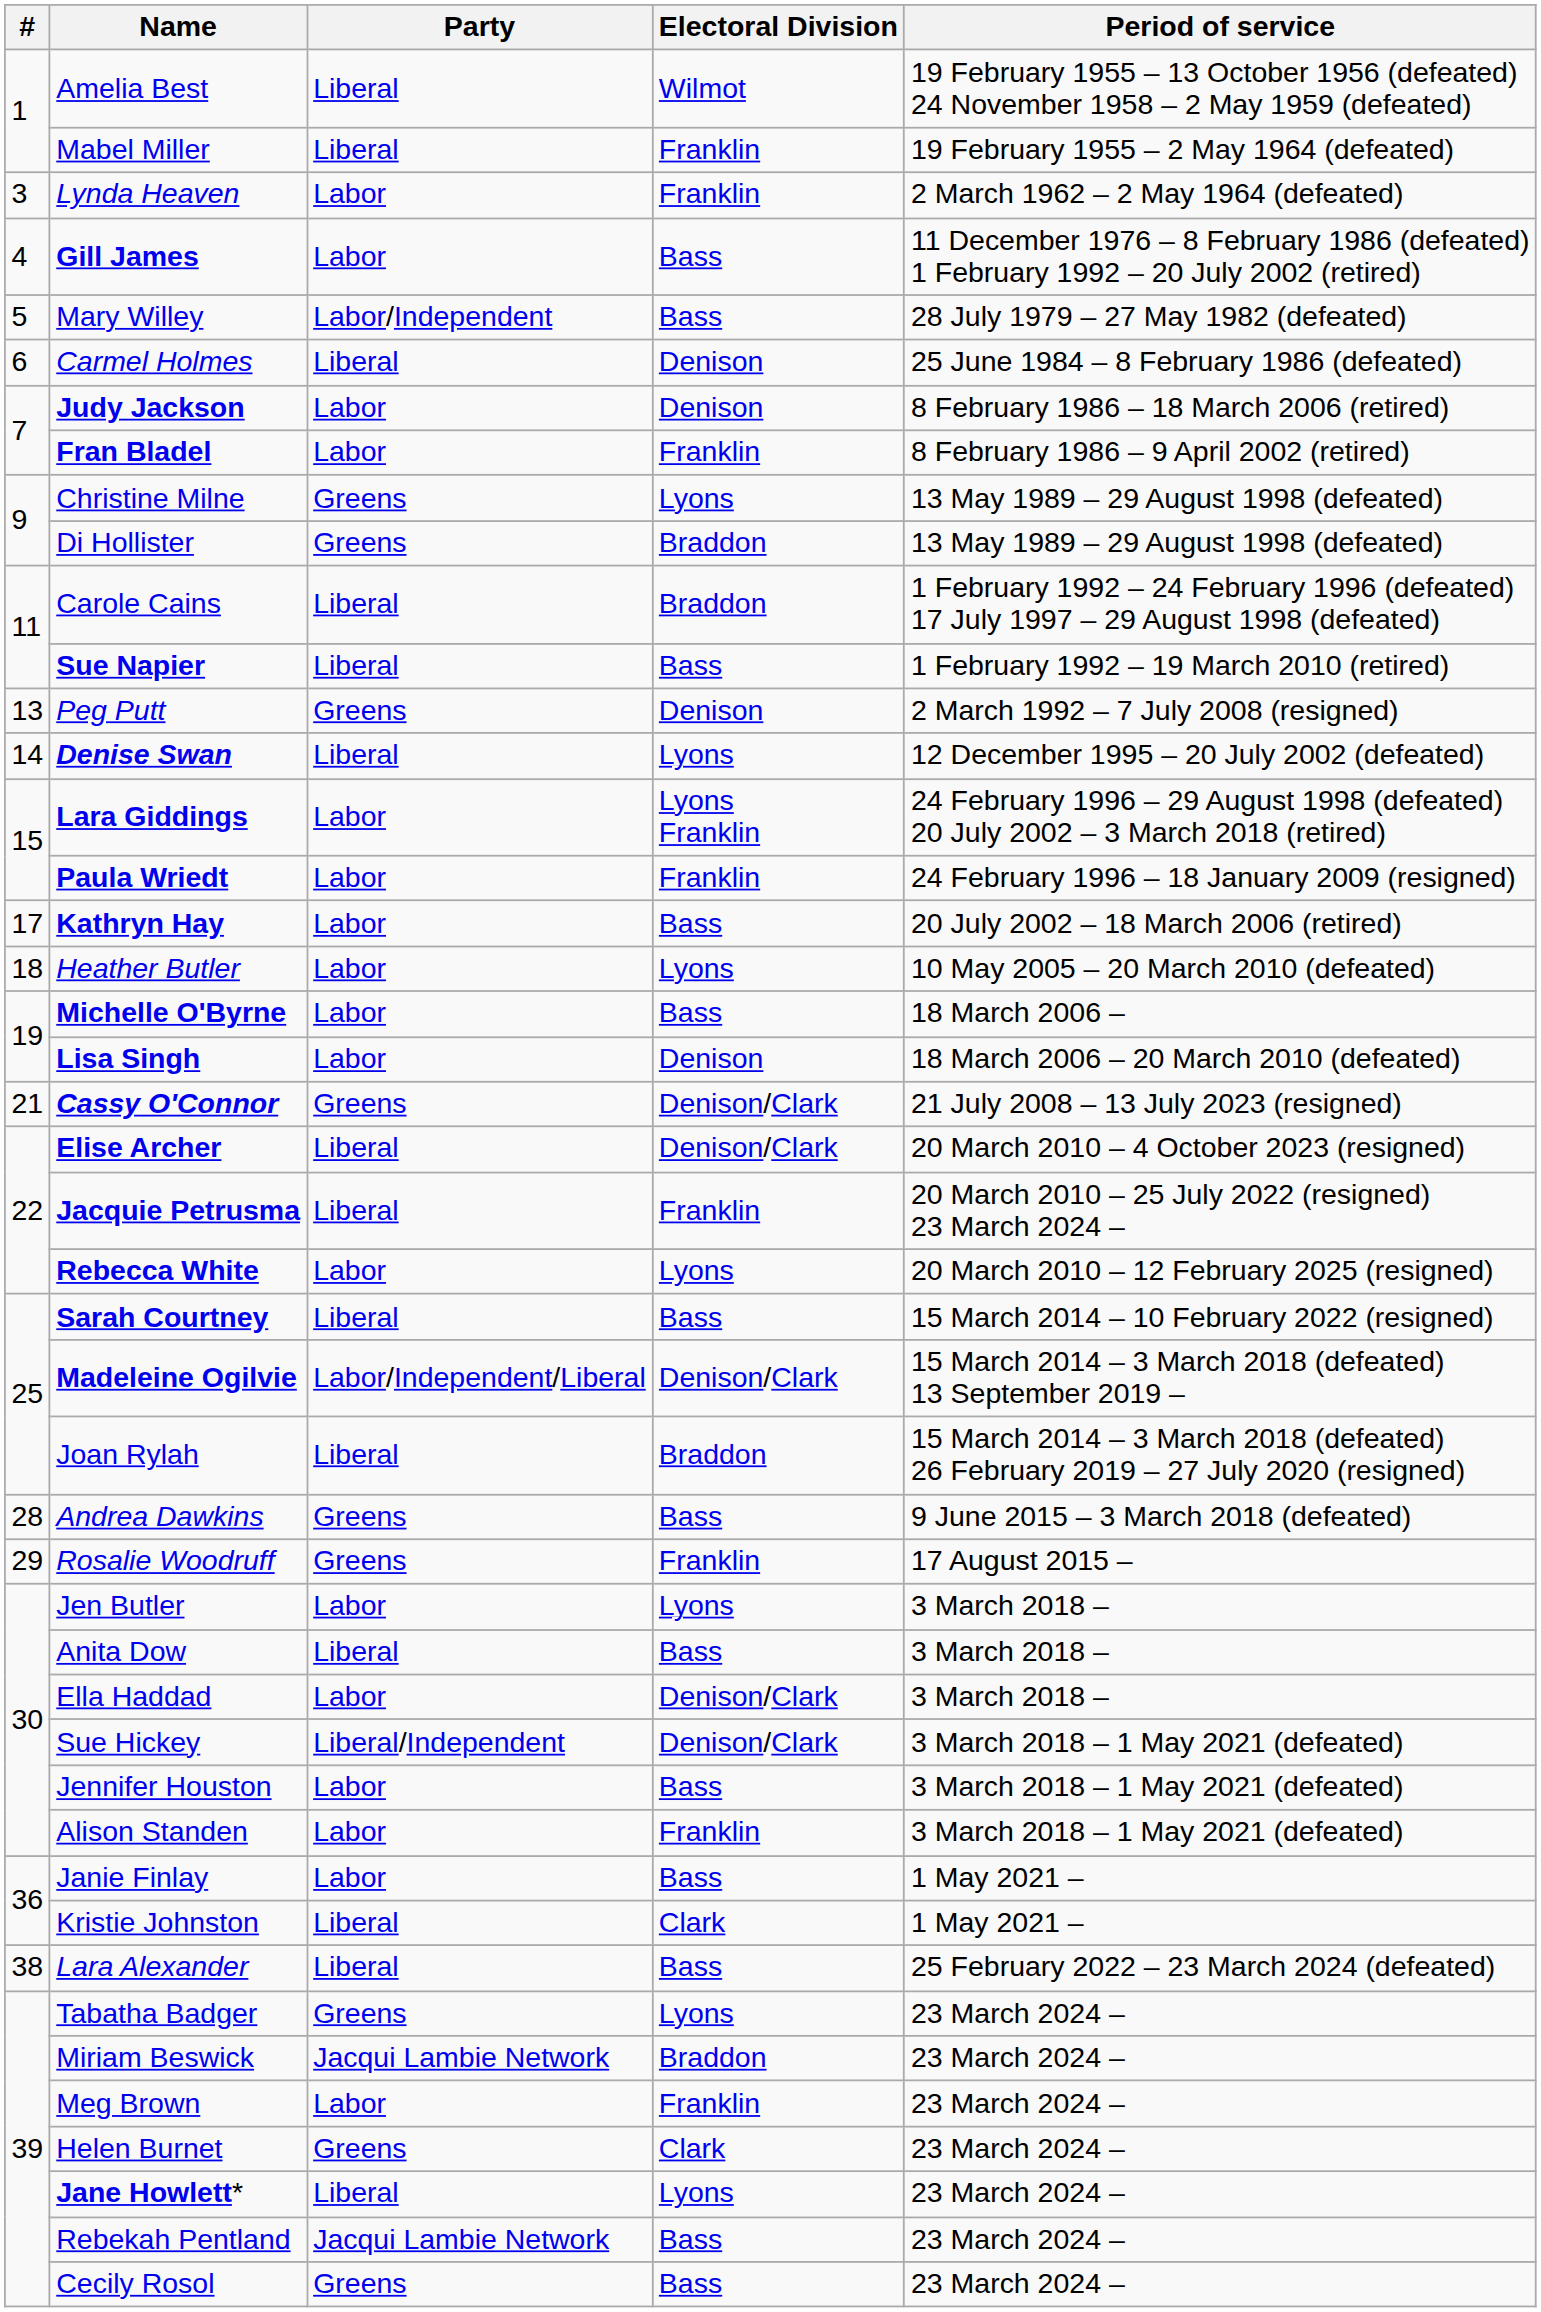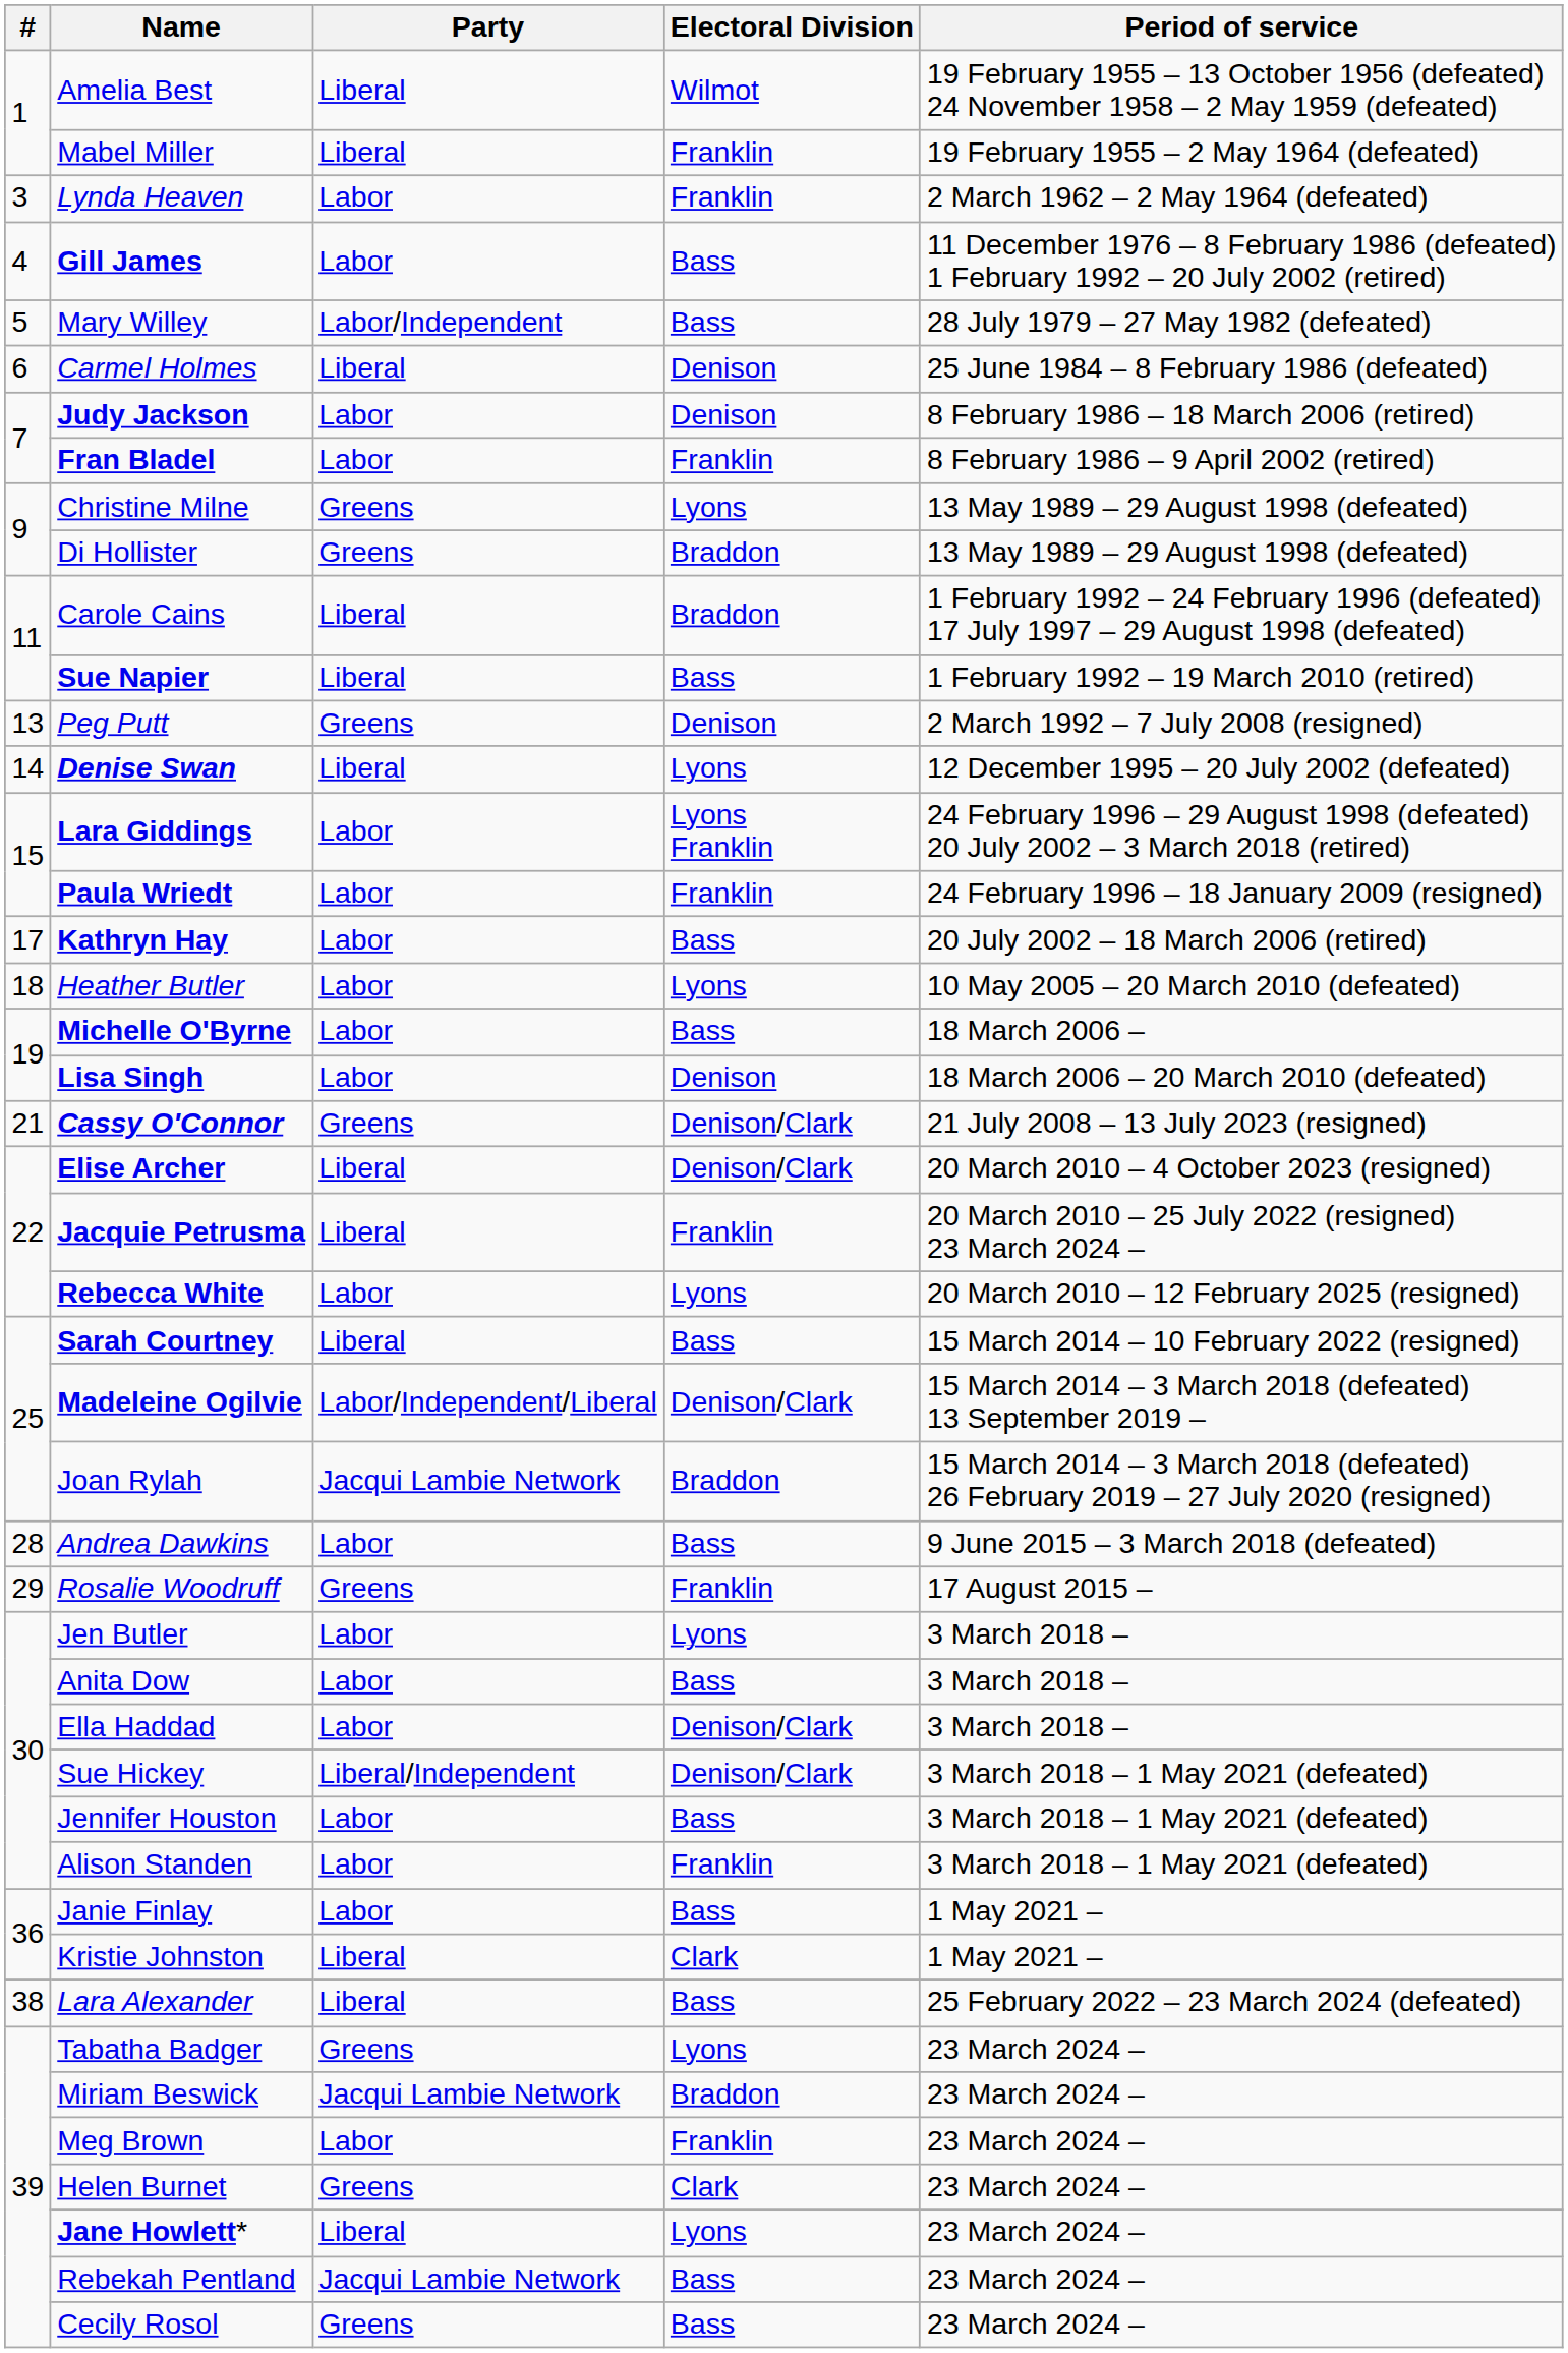 <table class="wikitable">
 <tr>
 <th>#</th>
 <th>Name</th>
 <th>Party</th>
 <th>Electoral Division</th>
 <th>Period of service</th>
 </tr>
 <tr>
 <td rowspan=2>1</td>
 <td><a href='#'>Amelia Best</a></td>
 <td><a href='#'>Liberal</a></td>
 <td><a href='#'>Wilmot</a></td>
 <td>19 February 1955 – 13 October 1956 (defeated) <br> 24 November 1958 – 2 May 1959 (defeated)</td>
 </tr>
 <tr>
 <td><a href='#'>Mabel Miller</a></td>
 <td><a href='#'>Liberal</a></td>
 <td><a href='#'>Franklin</a></td>
 <td>19 February 1955 – 2 May 1964 (defeated)</td>
 </tr>
 <tr>
 <td>3</td>
 <td><em><a href='#'>Lynda Heaven</a></em></td>
 <td><a href='#'>Labor</a></td>
 <td><a href='#'>Franklin</a></td>
 <td>2 March 1962 – 2 May 1964 (defeated)</td>
 </tr>
 <tr>
 <td>4</td>
 <td><strong><a href='#'>Gill James</a></strong></td>
 <td><a href='#'>Labor</a></td>
 <td><a href='#'>Bass</a></td>
 <td>11 December 1976 – 8 February 1986 (defeated) <br> 1 February 1992 – 20 July 2002 (retired)</td>
 </tr>
 <tr>
 <td>5</td>
 <td><a href='#'>Mary Willey</a></td>
 <td><a href='#'>Labor</a>/<a href='#'>Independent</a></td>
 <td><a href='#'>Bass</a></td>
 <td>28 July 1979 – 27 May 1982 (defeated)</td>
 </tr>
 <tr>
 <td>6</td>
 <td><em><a href='#'>Carmel Holmes</a></em></td>
 <td><a href='#'>Liberal</a></td>
 <td><a href='#'>Denison</a></td>
 <td>25 June 1984 – 8 February 1986 (defeated)</td>
 </tr>
 <tr>
 <td rowspan=2>7</td>
 <td><strong><a href='#'>Judy Jackson</a></strong></td>
 <td><a href='#'>Labor</a></td>
 <td><a href='#'>Denison</a></td>
 <td>8 February 1986 – 18 March 2006 (retired)</td>
 </tr>
 <tr>
 <td><strong><a href='#'>Fran Bladel</a></strong></td>
 <td><a href='#'>Labor</a></td>
 <td><a href='#'>Franklin</a></td>
 <td>8 February 1986 – 9 April 2002 (retired)</td>
 </tr>
 <tr>
 <td rowspan=2>9</td>
 <td><a href='#'>Christine Milne</a></td>
 <td><a href='#'>Greens</a></td>
 <td><a href='#'>Lyons</a></td>
 <td>13 May 1989 – 29 August 1998 (defeated)</td>
 </tr>
 <tr>
 <td><a href='#'>Di Hollister</a></td>
 <td><a href='#'>Greens</a></td>
 <td><a href='#'>Braddon</a></td>
 <td>13 May 1989 – 29 August 1998 (defeated)</td>
 </tr>
 <tr>
 <td rowspan=2>11</td>
 <td><a href='#'>Carole Cains</a></td>
 <td><a href='#'>Liberal</a></td>
 <td><a href='#'>Braddon</a></td>
 <td>1 February 1992 – 24 February 1996 (defeated) <br> 17 July 1997 – 29 August 1998 (defeated)</td>
 </tr>
 <tr>
 <td><strong><a href='#'>Sue Napier</a></strong></td>
 <td><a href='#'>Liberal</a></td>
 <td><a href='#'>Bass</a></td>
 <td>1 February 1992 – 19 March 2010 (retired)</td>
 </tr>
 <tr>
 <td>13</td>
 <td><em><a href='#'>Peg Putt</a></em></td>
 <td><a href='#'>Greens</a></td>
 <td><a href='#'>Denison</a></td>
 <td>2 March 1992 – 7 July 2008 (resigned)</td>
 </tr>
 <tr>
 <td>14</td>
 <td><strong><em><a href='#'>Denise Swan</a></em></strong></td>
 <td><a href='#'>Liberal</a></td>
 <td><a href='#'>Lyons</a></td>
 <td>12 December 1995 – 20 July 2002 (defeated)</td>
 </tr>
 <tr>
 <td rowspan=2>15</td>
 <td><strong><a href='#'>Lara Giddings</a></strong></td>
 <td><a href='#'>Labor</a></td>
 <td><a href='#'>Lyons</a> <br> <a href='#'>Franklin</a></td>
 <td>24 February 1996 – 29 August 1998 (defeated) <br> 20 July 2002 – 3 March 2018 (retired)</td>
 </tr>
 <tr>
 <td><strong><a href='#'>Paula Wriedt</a></strong></td>
 <td><a href='#'>Labor</a></td>
 <td><a href='#'>Franklin</a></td>
 <td>24 February 1996 – 18 January 2009 (resigned)</td>
 </tr>
 <tr>
 <td>17</td>
 <td><strong><a href='#'>Kathryn Hay</a></strong></td>
 <td><a href='#'>Labor</a></td>
 <td><a href='#'>Bass</a></td>
 <td>20 July 2002 – 18 March 2006 (retired)</td>
 </tr>
 <tr>
 <td>18</td>
 <td><em><a href='#'>Heather Butler</a></em></td>
 <td><a href='#'>Labor</a></td>
 <td><a href='#'>Lyons</a></td>
 <td>10 May 2005 – 20 March 2010 (defeated)</td>
 </tr>
 <tr>
 <td rowspan=2>19</td>
 <td><strong><a href='#'>Michelle O'Byrne</a></strong></td>
 <td><a href='#'>Labor</a></td>
 <td><a href='#'>Bass</a></td>
 <td>18 March 2006 –</td>
 </tr>
 <tr>
 <td><strong><a href='#'>Lisa Singh</a></strong></td>
 <td><a href='#'>Labor</a></td>
 <td><a href='#'>Denison</a></td>
 <td>18 March 2006 – 20 March 2010 (defeated)</td>
 </tr>
 <tr>
 <td>21</td>
 <td><strong><em><a href='#'>Cassy O'Connor</a></em></strong></td>
 <td><a href='#'>Greens</a></td>
 <td><a href='#'>Denison</a>/<a href='#'>Clark</a></td>
 <td>21 July 2008 – 13 July 2023 (resigned)</td>
 </tr>
 <tr>
 <td rowspan=3>22</td>
 <td><strong><a href='#'>Elise Archer</a></strong></td>
 <td><a href='#'>Liberal</a></td>
 <td><a href='#'>Denison</a>/<a href='#'>Clark</a></td>
 <td>20 March 2010 – 4 October 2023 (resigned)</td>
 </tr>
 <tr>
 <td><strong><a href='#'>Jacquie Petrusma</a></strong></td>
 <td><a href='#'>Liberal</a></td>
 <td><a href='#'>Franklin</a></td>
 <td>20 March 2010 – 25 July 2022 (resigned) <br> 23 March 2024 –</td>
 </tr>
 <tr>
 <td><strong><a href='#'>Rebecca White</a></strong></td>
 <td><a href='#'>Labor</a></td>
 <td><a href='#'>Lyons</a></td>
 <td>20 March 2010 – 12 February 2025 (resigned)</td>
 </tr>
 <tr>
 <td rowspan=3>25</td>
 <td><strong><a href='#'>Sarah Courtney</a></strong></td>
 <td><a href='#'>Liberal</a></td>
 <td><a href='#'>Bass</a></td>
 <td>15 March 2014 – 10 February 2022 (resigned)</td>
 </tr>
 <tr>
 <td><strong><a href='#'>Madeleine Ogilvie</a></strong></td>
 <td><a href='#'>Labor</a>/<a href='#'>Independent</a>/<a href='#'>Liberal</a></td>
 <td><a href='#'>Denison</a>/<a href='#'>Clark</a></td>
 <td>15 March 2014 – 3 March 2018 (defeated)<br>13 September 2019 –</td>
 </tr>
 <tr>
 <td><a href='#'>Joan Rylah</a></td>
-<td><a href='#'>Liberal</a></td>
+<td><a href='#'>Jacqui Lambie Network</a></td>
 <td><a href='#'>Braddon</a></td>
 <td>15 March 2014 – 3 March 2018 (defeated) <br> 26 February 2019 – 27 July 2020 (resigned)</td>
 </tr>
 <tr>
 <td>28</td>
 <td><em><a href='#'>Andrea Dawkins</a></em></td>
-<td><a href='#'>Greens</a></td>
+<td><a href='#'>Labor</a></td>
 <td><a href='#'>Bass</a></td>
 <td>9 June 2015 – 3 March 2018 (defeated)</td>
 </tr>
 <tr>
 <td>29</td>
 <td><em><a href='#'>Rosalie Woodruff</a></em></td>
 <td><a href='#'>Greens</a></td>
 <td><a href='#'>Franklin</a></td>
 <td>17 August 2015 –</td>
 </tr>
 <tr>
 <td rowspan=6>30</td>
 <td><a href='#'>Jen Butler</a></td>
 <td><a href='#'>Labor</a></td>
 <td><a href='#'>Lyons</a></td>
 <td>3 March 2018 –</td>
 </tr>
 <tr>
 <td><a href='#'>Anita Dow</a></td>
-<td><a href='#'>Liberal</a></td>
+<td><a href='#'>Labor</a></td>
 <td><a href='#'>Bass</a></td>
 <td>3 March 2018 –</td>
 </tr>
 <tr>
 <td><a href='#'>Ella Haddad</a></td>
 <td><a href='#'>Labor</a></td>
 <td><a href='#'>Denison</a>/<a href='#'>Clark</a></td>
 <td>3 March 2018 –</td>
 </tr>
 <tr>
 <td><a href='#'>Sue Hickey</a></td>
 <td><a href='#'>Liberal</a>/<a href='#'>Independent</a></td>
 <td><a href='#'>Denison</a>/<a href='#'>Clark</a></td>
 <td>3 March 2018 – 1 May 2021 (defeated)</td>
 </tr>
 <tr>
 <td><a href='#'>Jennifer Houston</a></td>
 <td><a href='#'>Labor</a></td>
 <td><a href='#'>Bass</a></td>
 <td>3 March 2018 – 1 May 2021 (defeated)</td>
 </tr>
 <tr>
 <td><a href='#'>Alison Standen</a></td>
 <td><a href='#'>Labor</a></td>
 <td><a href='#'>Franklin</a></td>
 <td>3 March 2018 – 1 May 2021 (defeated)</td>
 </tr>
 <tr>
 <td rowspan=2>36</td>
 <td><a href='#'>Janie Finlay</a></td>
 <td><a href='#'>Labor</a></td>
 <td><a href='#'>Bass</a></td>
 <td>1 May 2021 –</td>
 </tr>
 <tr>
 <td><a href='#'>Kristie Johnston</a></td>
 <td><a href='#'>Liberal</a></td>
 <td><a href='#'>Clark</a></td>
 <td>1 May 2021 –</td>
 </tr>
 <tr>
 <td>38</td>
 <td><em><a href='#'>Lara Alexander</a></em></td>
 <td><a href='#'>Liberal</a></td>
 <td><a href='#'>Bass</a></td>
 <td>25 February 2022 – 23 March 2024 (defeated)</td>
 </tr>
 <tr>
 <td rowspan=7>39</td>
 <td><a href='#'>Tabatha Badger</a></td>
 <td><a href='#'>Greens</a></td>
 <td><a href='#'>Lyons</a></td>
 <td>23 March 2024 –</td>
 </tr>
 <tr>
 <td><a href='#'>Miriam Beswick</a></td>
 <td><a href='#'>Jacqui Lambie Network</a></td>
 <td><a href='#'>Braddon</a></td>
 <td>23 March 2024 –</td>
 </tr>
 <tr>
 <td><a href='#'>Meg Brown</a></td>
 <td><a href='#'>Labor</a></td>
 <td><a href='#'>Franklin</a></td>
 <td>23 March 2024 –</td>
 </tr>
 <tr>
 <td><a href='#'>Helen Burnet</a></td>
 <td><a href='#'>Greens</a></td>
 <td><a href='#'>Clark</a></td>
 <td>23 March 2024 –</td>
 </tr>
 <tr>
 <td><strong><a href='#'>Jane Howlett</a></strong>*</td>
 <td><a href='#'>Liberal</a></td>
 <td><a href='#'>Lyons</a></td>
 <td>23 March 2024 –</td>
 </tr>
 <tr>
 <td><a href='#'>Rebekah Pentland</a></td>
 <td><a href='#'>Jacqui Lambie Network</a></td>
 <td><a href='#'>Bass</a></td>
 <td>23 March 2024 –</td>
 </tr>
 <tr>
 <td><a href='#'>Cecily Rosol</a></td>
 <td><a href='#'>Greens</a></td>
 <td><a href='#'>Bass</a></td>
 <td>23 March 2024 –</td>
 </tr>
 </table>
